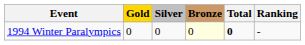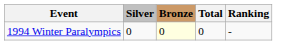 <table class="wikitable">
 <tr>
 <th>Event</th>
-<td style="background:gold; font-weight:bold;">Gold</td>
 <td style="background:silver; font-weight:bold;">Silver</td>
 <td style="background:#cc9966; font-weight:bold;">Bronze</td>
 <th>Total</th>
 <th>Ranking</th>
 </tr>
 <tr>
 <td><a href='#'>1994 Winter Paralympics</a></td>
 <td>0</td>
+<td style="background: lightyellow;">0</td>
 <td>0</td>
-<td style="background: lightyellow;">0</td>
-<td><strong>0</strong></td>
 <td>-</td>
 </tr>
 </table>
